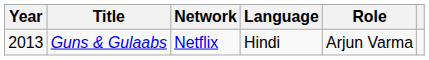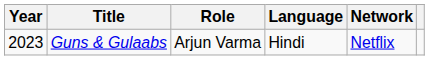 <table class="wikitable plainrowheaders">
 <tr>
 <th scope="col">Year</th>
 <th scope="col">Title</th>
+<th scope="col">Role</th>
+<th scope="col">Language</th>
 <th scope="col">Network</th>
-<th scope="col">Language</th>
-<th scope="col">Role</th>
 <th scope="col" class="unsortable"></th>
 </tr>
 <tr>
-<td>2013</td>
+<td>2023</td>
 <td><em><a href='#'>Guns & Gulaabs</a></em></td>
+<td>Arjun Varma</td>
+<td>Hindi</td>
 <td><a href='#'>Netflix</a></td>
-<td>Hindi</td>
-<td>Arjun Varma</td>
 <td style="text-align:center;"></td>
 </tr>
 </table>
